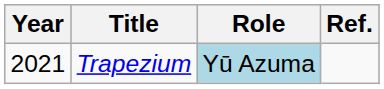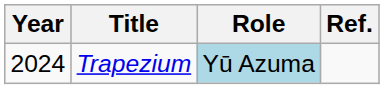 <table class="wikitable">
 <tr>
 <th>Year</th>
 <th>Title</th>
 <th>Role</th>
 <th>Ref.</th>
 </tr>
 <tr>
-<td>2021</td>
+<td>2024</td>
 <td><em><a href='#'>Trapezium</a></em></td>
 <td style="background: lightblue;">Yū Azuma</td>
 <td></td>
 </tr>
 </table>
